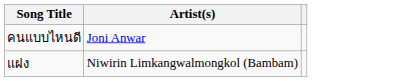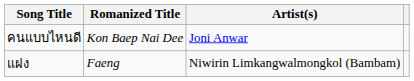 <table class="wikitable">
 <tr>
 <th>Song Title</th>
+<th>Romanized Title</th>
 <th>Artist(s)</th>
 <th></th>
 </tr>
 <tr>
 <td>คนแบบไหนดี</td>
+<td><em>Kon Baep Nai Dee</em></td>
 <td><a href='#'>Joni Anwar</a></td>
 <td style="text-align: center;"></td>
 </tr>
 <tr>
 <td>แฝง</td>
+<td><em>Faeng</em></td>
 <td>Niwirin Limkangwalmongkol (Bambam)</td>
 <td style="text-align: center;"></td>
 </tr>
 </table>
